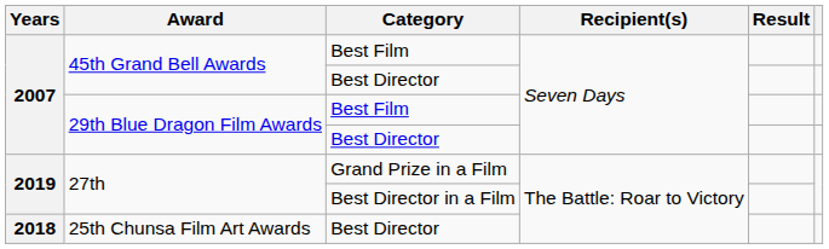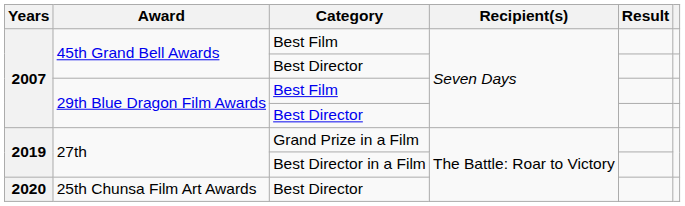 <table class="wikitable plainrowheaders sortable">
 <tr>
 <th scope="col">Years</th>
 <th scope="col">Award</th>
 <th scope="col">Category</th>
 <th scope="col">Recipient(s)</th>
 <th scope="col">Result</th>
 <th scope="col" class="unsortable"></th>
 </tr>
 <tr>
 <th scope="row" rowspan="4">2007</th>
 <td rowspan="2"><a href='#'>45th Grand Bell Awards</a></td>
 <td>Best Film</td>
 <td rowspan="4"><em>Seven Days</em></td>
 <td></td>
 <td></td>
 </tr>
 <tr>
 <td>Best Director</td>
 <td></td>
 <td></td>
 </tr>
 <tr>
 <td rowspan="2"><a href='#'>29th Blue Dragon Film Awards</a></td>
 <td><a href='#'>Best Film</a></td>
 <td></td>
 <td></td>
 </tr>
 <tr>
 <td><a href='#'>Best Director</a></td>
 <td></td>
 <td></td>
 </tr>
 <tr>
 <th scope="row" rowspan="2">2019</th>
 <td rowspan="2">27th </td>
 <td>Grand Prize in a Film</td>
 <td rowspan="3">The Battle: Roar to Victory</td>
 <td></td>
 <td rowspan="2"></td>
 </tr>
 <tr>
 <td>Best Director in a Film</td>
 <td></td>
 </tr>
 <tr>
-<th scope="row">2018</th>
+<th scope="row">2020</th>
 <td>25th Chunsa Film Art Awards</td>
 <td>Best Director</td>
 <td></td>
 <td></td>
 </tr>
 </table>
